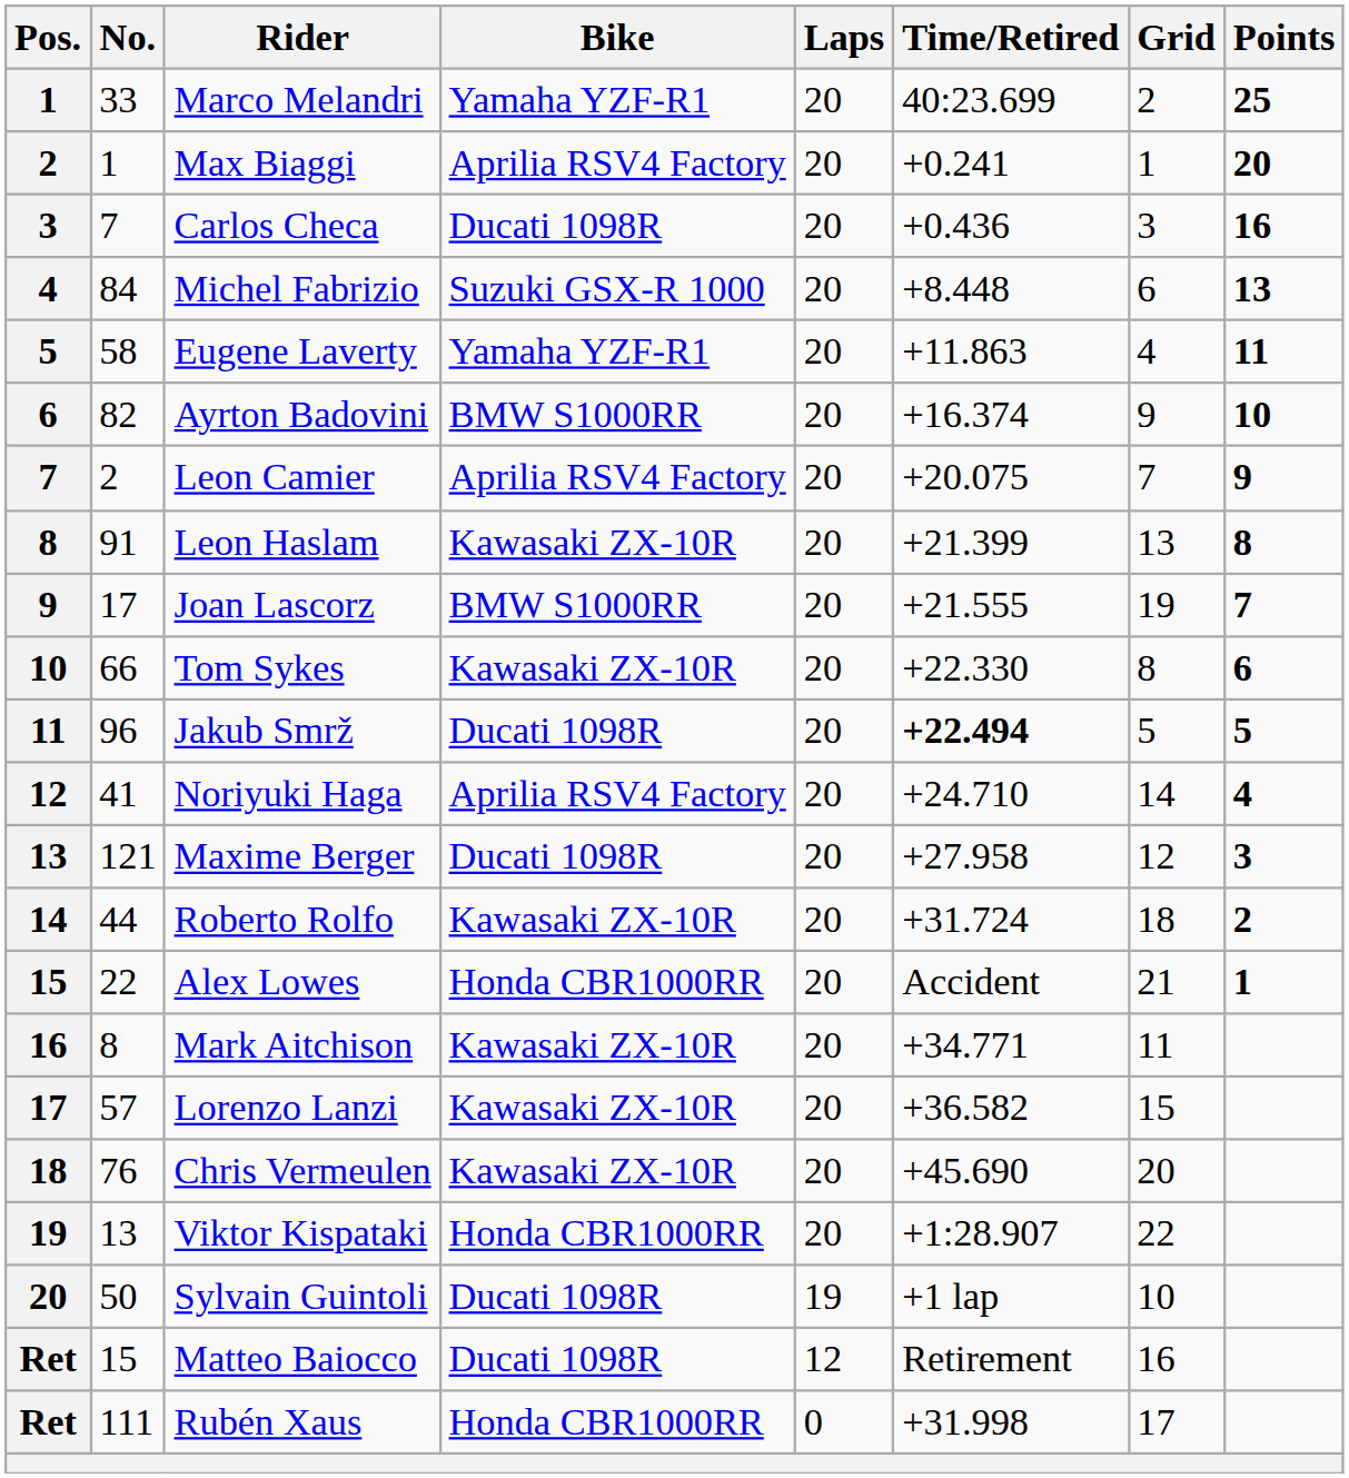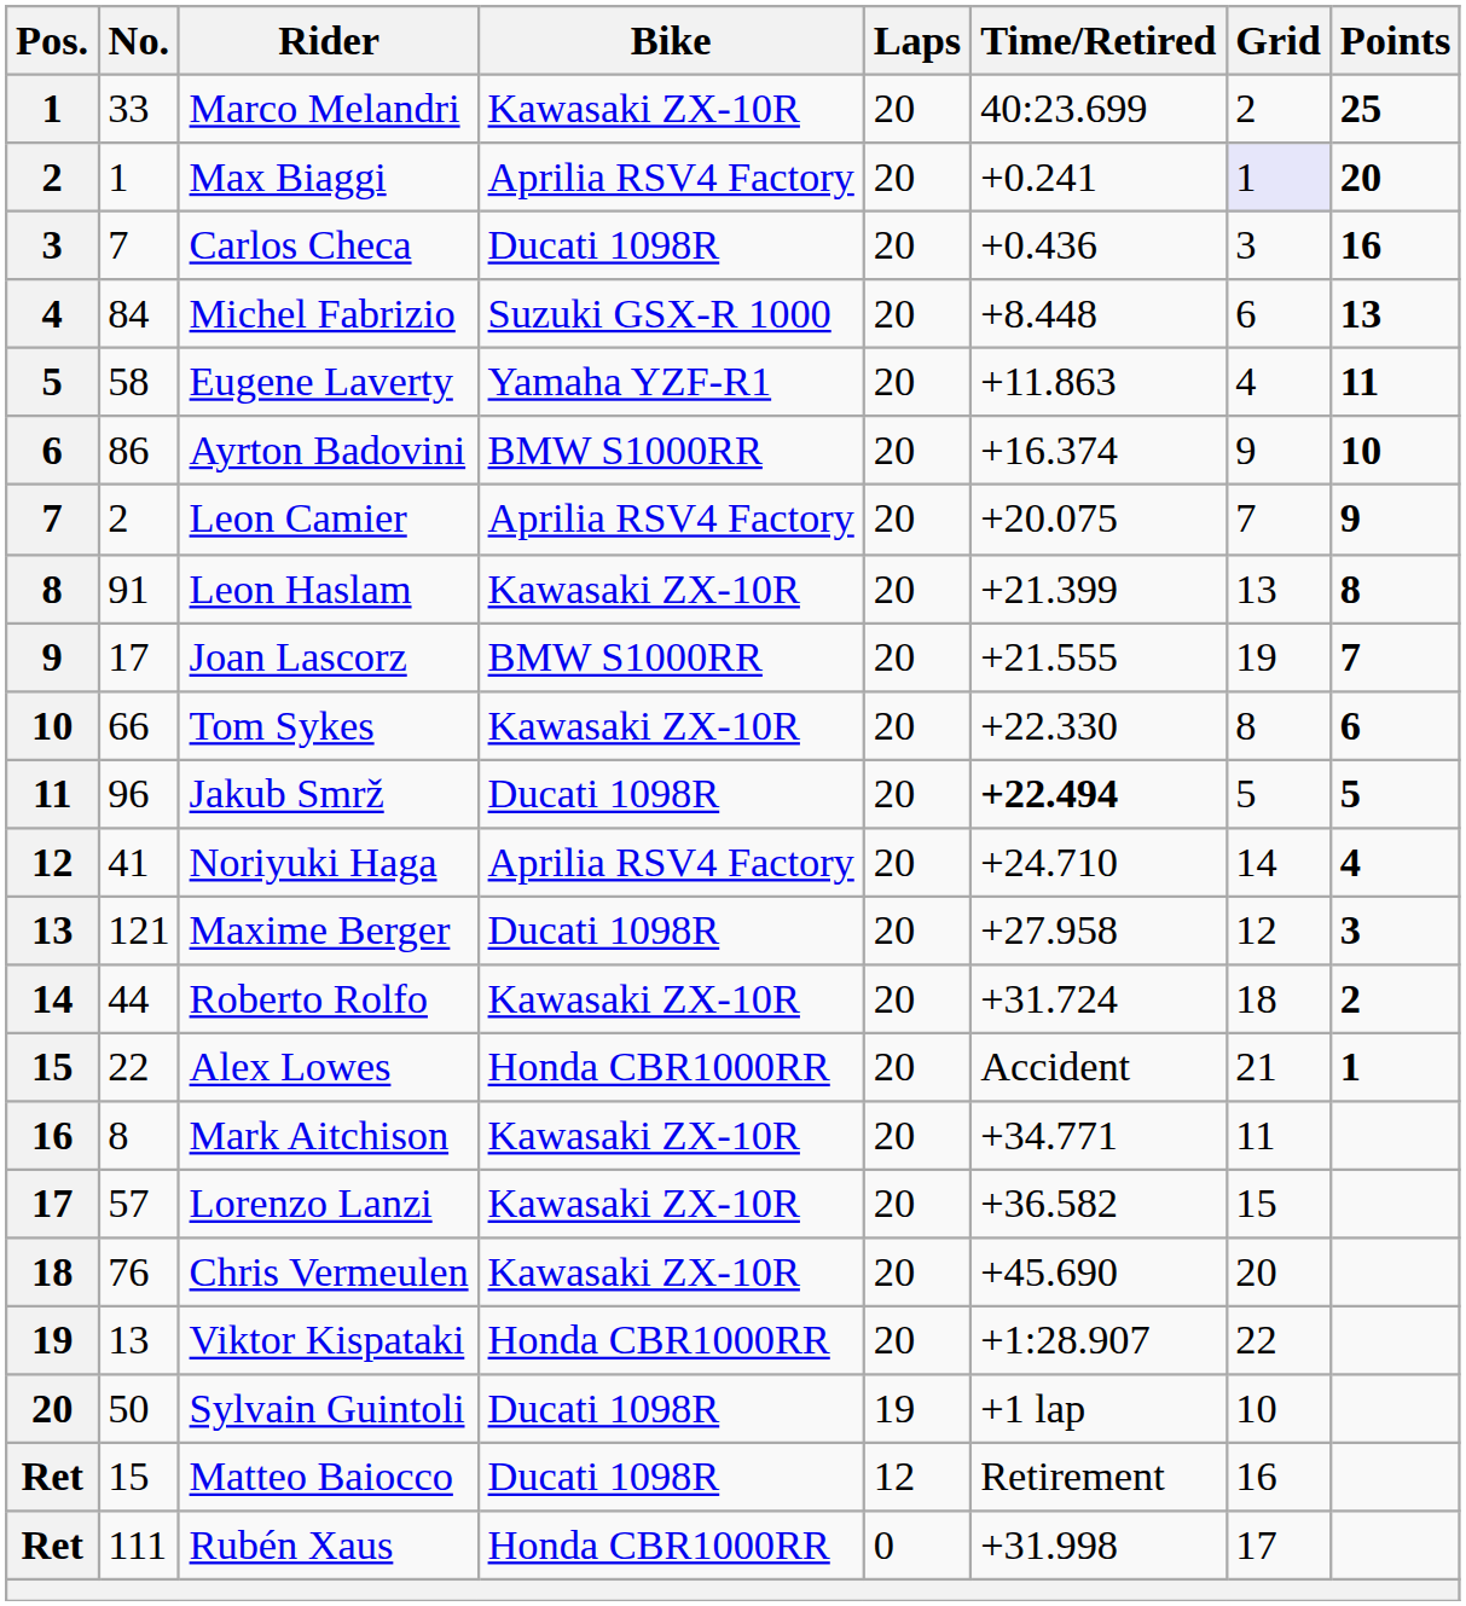 <table class="wikitable" style="font-size: 95%;">
 <tr>
 <th>Pos.</th>
 <th>No.</th>
 <th>Rider</th>
 <th>Bike</th>
 <th>Laps</th>
 <th>Time/Retired</th>
 <th>Grid</th>
 <th>Points</th>
 </tr>
 <tr>
 <th>1</th>
 <td>33</td>
 <td> <a href='#'>Marco Melandri</a></td>
-<td><a href='#'>Yamaha YZF-R1</a></td>
+<td><a href='#'>Kawasaki ZX-10R</a></td>
 <td>20</td>
 <td>40:23.699</td>
 <td>2</td>
 <td><strong>25</strong></td>
 </tr>
 <tr>
 <th>2</th>
 <td>1</td>
 <td> <a href='#'>Max Biaggi</a></td>
 <td><a href='#'>Aprilia RSV4 Factory</a></td>
 <td>20</td>
 <td>+0.241</td>
-<td>1</td>
+<td style="background: lavender;">1</td>
 <td><strong>20</strong></td>
 </tr>
 <tr>
 <th>3</th>
 <td>7</td>
 <td> <a href='#'>Carlos Checa</a></td>
 <td><a href='#'>Ducati 1098R</a></td>
 <td>20</td>
 <td>+0.436</td>
 <td>3</td>
 <td><strong>16</strong></td>
 </tr>
 <tr>
 <th>4</th>
 <td>84</td>
 <td> <a href='#'>Michel Fabrizio</a></td>
 <td><a href='#'>Suzuki GSX-R 1000</a></td>
 <td>20</td>
 <td>+8.448</td>
 <td>6</td>
 <td><strong>13</strong></td>
 </tr>
 <tr>
 <th>5</th>
 <td>58</td>
 <td> <a href='#'>Eugene Laverty</a></td>
 <td><a href='#'>Yamaha YZF-R1</a></td>
 <td>20</td>
 <td>+11.863</td>
 <td>4</td>
 <td><strong>11</strong></td>
 </tr>
 <tr>
 <th>6</th>
-<td>82</td>
+<td>86</td>
 <td> <a href='#'>Ayrton Badovini</a></td>
 <td><a href='#'>BMW S1000RR</a></td>
 <td>20</td>
 <td>+16.374</td>
 <td>9</td>
 <td><strong>10</strong></td>
 </tr>
 <tr>
 <th>7</th>
 <td>2</td>
 <td> <a href='#'>Leon Camier</a></td>
 <td><a href='#'>Aprilia RSV4 Factory</a></td>
 <td>20</td>
 <td>+20.075</td>
 <td>7</td>
 <td><strong>9</strong></td>
 </tr>
 <tr>
 <th>8</th>
 <td>91</td>
 <td> <a href='#'>Leon Haslam</a></td>
 <td><a href='#'>Kawasaki ZX-10R</a></td>
 <td>20</td>
 <td>+21.399</td>
 <td>13</td>
 <td><strong>8</strong></td>
 </tr>
 <tr>
 <th>9</th>
 <td>17</td>
 <td> <a href='#'>Joan Lascorz</a></td>
 <td><a href='#'>BMW S1000RR</a></td>
 <td>20</td>
 <td>+21.555</td>
 <td>19</td>
 <td><strong>7</strong></td>
 </tr>
 <tr>
 <th>10</th>
 <td>66</td>
 <td> <a href='#'>Tom Sykes</a></td>
 <td><a href='#'>Kawasaki ZX-10R</a></td>
 <td>20</td>
 <td>+22.330</td>
 <td>8</td>
 <td><strong>6</strong></td>
 </tr>
 <tr>
 <th>11</th>
 <td>96</td>
 <td> <a href='#'>Jakub Smrž</a></td>
 <td><a href='#'>Ducati 1098R</a></td>
 <td>20</td>
 <td><strong>+22.494</strong></td>
 <td>5</td>
 <td><strong>5</strong></td>
 </tr>
 <tr>
 <th>12</th>
 <td>41</td>
 <td> <a href='#'>Noriyuki Haga</a></td>
 <td><a href='#'>Aprilia RSV4 Factory</a></td>
 <td>20</td>
 <td>+24.710</td>
 <td>14</td>
 <td><strong>4</strong></td>
 </tr>
 <tr>
 <th>13</th>
 <td>121</td>
 <td> <a href='#'>Maxime Berger</a></td>
 <td><a href='#'>Ducati 1098R</a></td>
 <td>20</td>
 <td>+27.958</td>
 <td>12</td>
 <td><strong>3</strong></td>
 </tr>
 <tr>
 <th>14</th>
 <td>44</td>
 <td> <a href='#'>Roberto Rolfo</a></td>
 <td><a href='#'>Kawasaki ZX-10R</a></td>
 <td>20</td>
 <td>+31.724</td>
 <td>18</td>
 <td><strong>2</strong></td>
 </tr>
 <tr>
 <th>15</th>
 <td>22</td>
 <td> <a href='#'>Alex Lowes</a></td>
 <td><a href='#'>Honda CBR1000RR</a></td>
 <td>20</td>
 <td>Accident</td>
 <td>21</td>
 <td><strong>1</strong></td>
 </tr>
 <tr>
 <th>16</th>
 <td>8</td>
 <td> <a href='#'>Mark Aitchison</a></td>
 <td><a href='#'>Kawasaki ZX-10R</a></td>
 <td>20</td>
 <td>+34.771</td>
 <td>11</td>
 <td></td>
 </tr>
 <tr>
 <th>17</th>
 <td>57</td>
 <td> <a href='#'>Lorenzo Lanzi</a></td>
 <td><a href='#'>Kawasaki ZX-10R</a></td>
 <td>20</td>
 <td>+36.582</td>
 <td>15</td>
 <td></td>
 </tr>
 <tr>
 <th>18</th>
 <td>76</td>
 <td> <a href='#'>Chris Vermeulen</a></td>
 <td><a href='#'>Kawasaki ZX-10R</a></td>
 <td>20</td>
 <td>+45.690</td>
 <td>20</td>
 <td></td>
 </tr>
 <tr>
 <th>19</th>
 <td>13</td>
 <td> <a href='#'>Viktor Kispataki</a></td>
 <td><a href='#'>Honda CBR1000RR</a></td>
 <td>20</td>
 <td>+1:28.907</td>
 <td>22</td>
 <td></td>
 </tr>
 <tr>
 <th>20</th>
 <td>50</td>
 <td> <a href='#'>Sylvain Guintoli</a></td>
 <td><a href='#'>Ducati 1098R</a></td>
 <td>19</td>
 <td>+1 lap</td>
 <td>10</td>
 <td></td>
 </tr>
 <tr>
 <th>Ret</th>
 <td>15</td>
 <td> <a href='#'>Matteo Baiocco</a></td>
 <td><a href='#'>Ducati 1098R</a></td>
 <td>12</td>
 <td>Retirement</td>
 <td>16</td>
 <td></td>
 </tr>
 <tr>
 <th>Ret</th>
 <td>111</td>
 <td> <a href='#'>Rubén Xaus</a></td>
 <td><a href='#'>Honda CBR1000RR</a></td>
 <td>0</td>
 <td>+31.998</td>
 <td>17</td>
 <td></td>
 </tr>
 <tr>
 <th colspan=8></th>
 </tr>
 <tr>
 </tr>
 </table>
